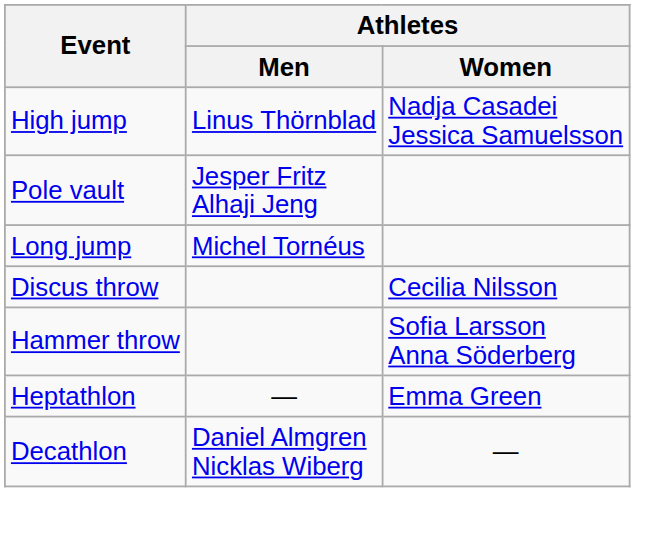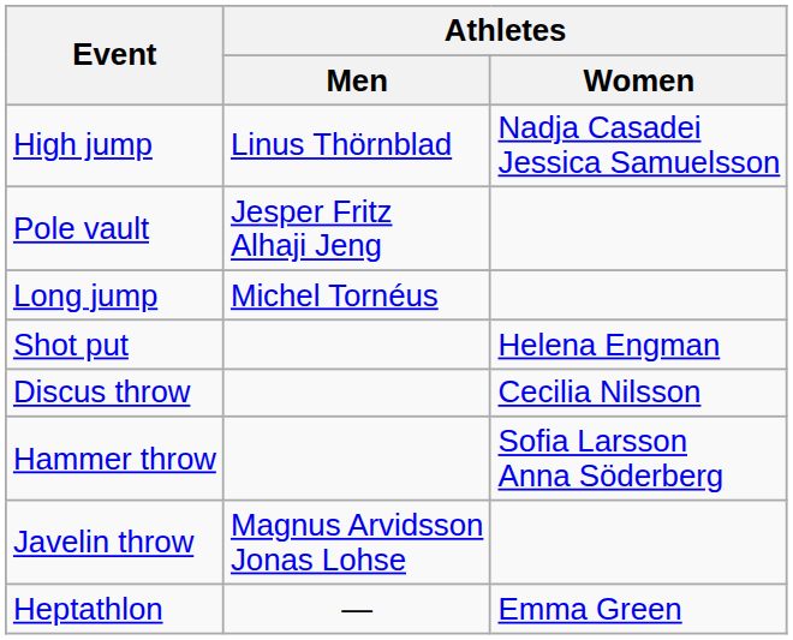 <table class=wikitable style="font-size:90%">
 <tr>
 <th rowspan=2>Event</th>
 <th colspan=2>Athletes</th>
 </tr>
 <tr>
 <th>Men</th>
 <th>Women</th>
 </tr>
 <tr>
 <td><a href='#'>High jump</a></td>
 <td><a href='#'>Linus Thörnblad</a></td>
 <td><a href='#'>Nadja Casadei</a><br><a href='#'>Jessica Samuelsson</a></td>
 </tr>
 <tr>
 <td><a href='#'>Pole vault</a></td>
 <td><a href='#'>Jesper Fritz</a><br><a href='#'>Alhaji Jeng</a></td>
 <td></td>
 </tr>
 <tr>
 <td><a href='#'>Long jump</a></td>
 <td><a href='#'>Michel Tornéus</a></td>
 <td></td>
 </tr>
 <tr>
+<td><a href='#'>Shot put</a></td>
+<td></td>
+<td><a href='#'>Helena Engman</a></td>
+</tr>
+<tr>
 <td><a href='#'>Discus throw</a></td>
 <td></td>
 <td><a href='#'>Cecilia Nilsson</a></td>
 </tr>
 <tr>
 <td><a href='#'>Hammer throw</a></td>
 <td></td>
 <td><a href='#'>Sofia Larsson</a><br><a href='#'>Anna Söderberg</a></td>
 </tr>
 <tr>
+<td><a href='#'>Javelin throw</a></td>
+<td><a href='#'>Magnus Arvidsson</a><br><a href='#'>Jonas Lohse</a></td>
+<td></td>
+</tr>
+<tr>
 <td><a href='#'>Heptathlon</a></td>
 <td align=center>—</td>
 <td><a href='#'>Emma Green</a></td>
 </tr>
-<tr>
-<td><a href='#'>Decathlon</a></td>
-<td><a href='#'>Daniel Almgren</a><br><a href='#'>Nicklas Wiberg</a></td>
-<td align=center>—</td>
-</tr>
 </table>
